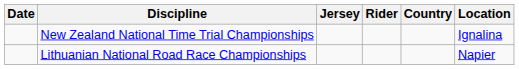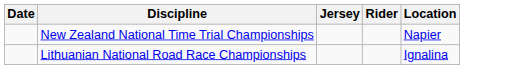 <table class="wikitable">
 <tr>
 <th>Date</th>
 <th>Discipline</th>
 <th>Jersey</th>
 <th>Rider</th>
-<th>Country</th>
 <th>Location</th>
 </tr>
 <tr>
 <td></td>
 <td><a href='#'>New Zealand National Time Trial Championships</a></td>
 <td></td>
 <td></td>
-<td></td>
-<td><a href='#'>Ignalina</a></td>
+<td><a href='#'>Napier</a></td>
 </tr>
 <tr>
 <td></td>
 <td><a href='#'>Lithuanian National Road Race Championships</a></td>
 <td></td>
 <td></td>
-<td></td>
-<td><a href='#'>Napier</a></td>
+<td><a href='#'>Ignalina</a></td>
 </tr>
 </table>
